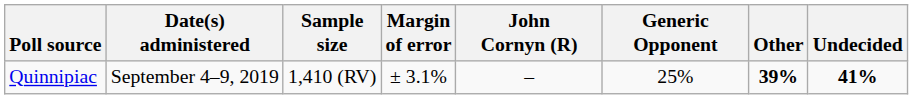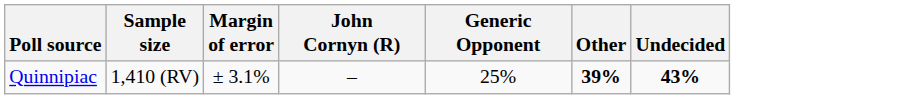 <table class="wikitable" style="font-size:90%;text-align:center;">
 <tr valign=bottom>
 <th>Poll source</th>
-<th>Date(s)<br>administered</th>
 <th>Sample<br>size</th>
 <th>Margin<br>of error</th>
 <th style="width:100px;">John<br>Cornyn (R)</th>
 <th style="width:100px;">Generic<br>Opponent</th>
 <th>Other</th>
 <th>Undecided</th>
 </tr>
 <tr>
 <td style="text-align:left;"><a href='#'>Quinnipiac</a></td>
-<td>September 4–9, 2019</td>
 <td>1,410 (RV)</td>
 <td>± 3.1%</td>
 <td>–</td>
 <td>25%</td>
 <td><strong>39%</strong></td>
-<td><strong>41%</strong></td>
+<td><strong>43%</strong></td>
 </tr>
 </table>
